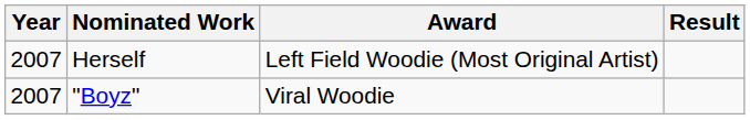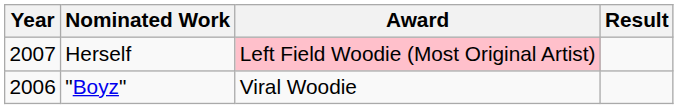 <table class="wikitable">
 <tr>
 <th>Year</th>
 <th>Nominated Work</th>
 <th>Award</th>
 <th>Result</th>
 </tr>
 <tr>
 <td>2007</td>
 <td>Herself</td>
-<td>Left Field Woodie (Most Original Artist)</td>
+<td style="background: pink;">Left Field Woodie (Most Original Artist)</td>
 <td></td>
 </tr>
 <tr>
-<td>2007</td>
+<td>2006</td>
 <td>"<a href='#'>Boyz</a>"</td>
 <td>Viral Woodie</td>
 <td></td>
 </tr>
 </table>
